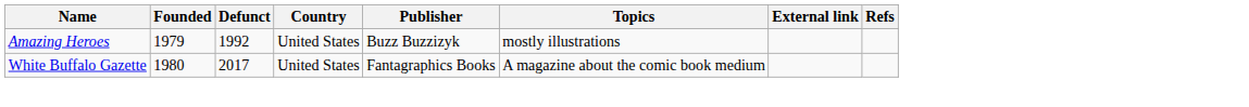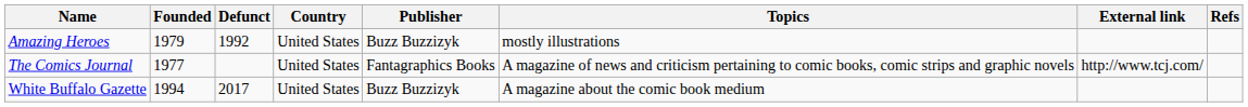 <table class="wikitable sortable" border="1" bgcolor="white">
 <tr>
 <th>Name</th>
 <th>Founded</th>
 <th>Defunct</th>
 <th>Country</th>
 <th>Publisher</th>
 <th>Topics</th>
 <th>External link</th>
 <th>Refs</th>
 </tr>
 <tr>
 <td><em><a href='#'>Amazing Heroes</a></em></td>
 <td>1979</td>
 <td>1992</td>
 <td>United States</td>
 <td>Buzz Buzzizyk</td>
 <td>mostly illustrations</td>
 <td></td>
 <td></td>
 </tr>
 <tr>
+<td><em><a href='#'>The Comics Journal</a></em></td>
+<td>1977</td>
+<td></td>
+<td>United States</td>
+<td>Fantagraphics Books</td>
+<td>A magazine of news and criticism pertaining to comic books, comic strips and graphic novels</td>
+<td>http://www.tcj.com/</td>
+<td></td>
+</tr>
+<tr>
 <td><a href='#'>White Buffalo Gazette</a></td>
-<td>1980</td>
+<td>1994</td>
 <td>2017</td>
 <td>United States</td>
-<td>Fantagraphics Books</td>
+<td>Buzz Buzzizyk</td>
 <td>A magazine about the comic book medium</td>
 <td></td>
 <td></td>
 </tr>
 </table>
